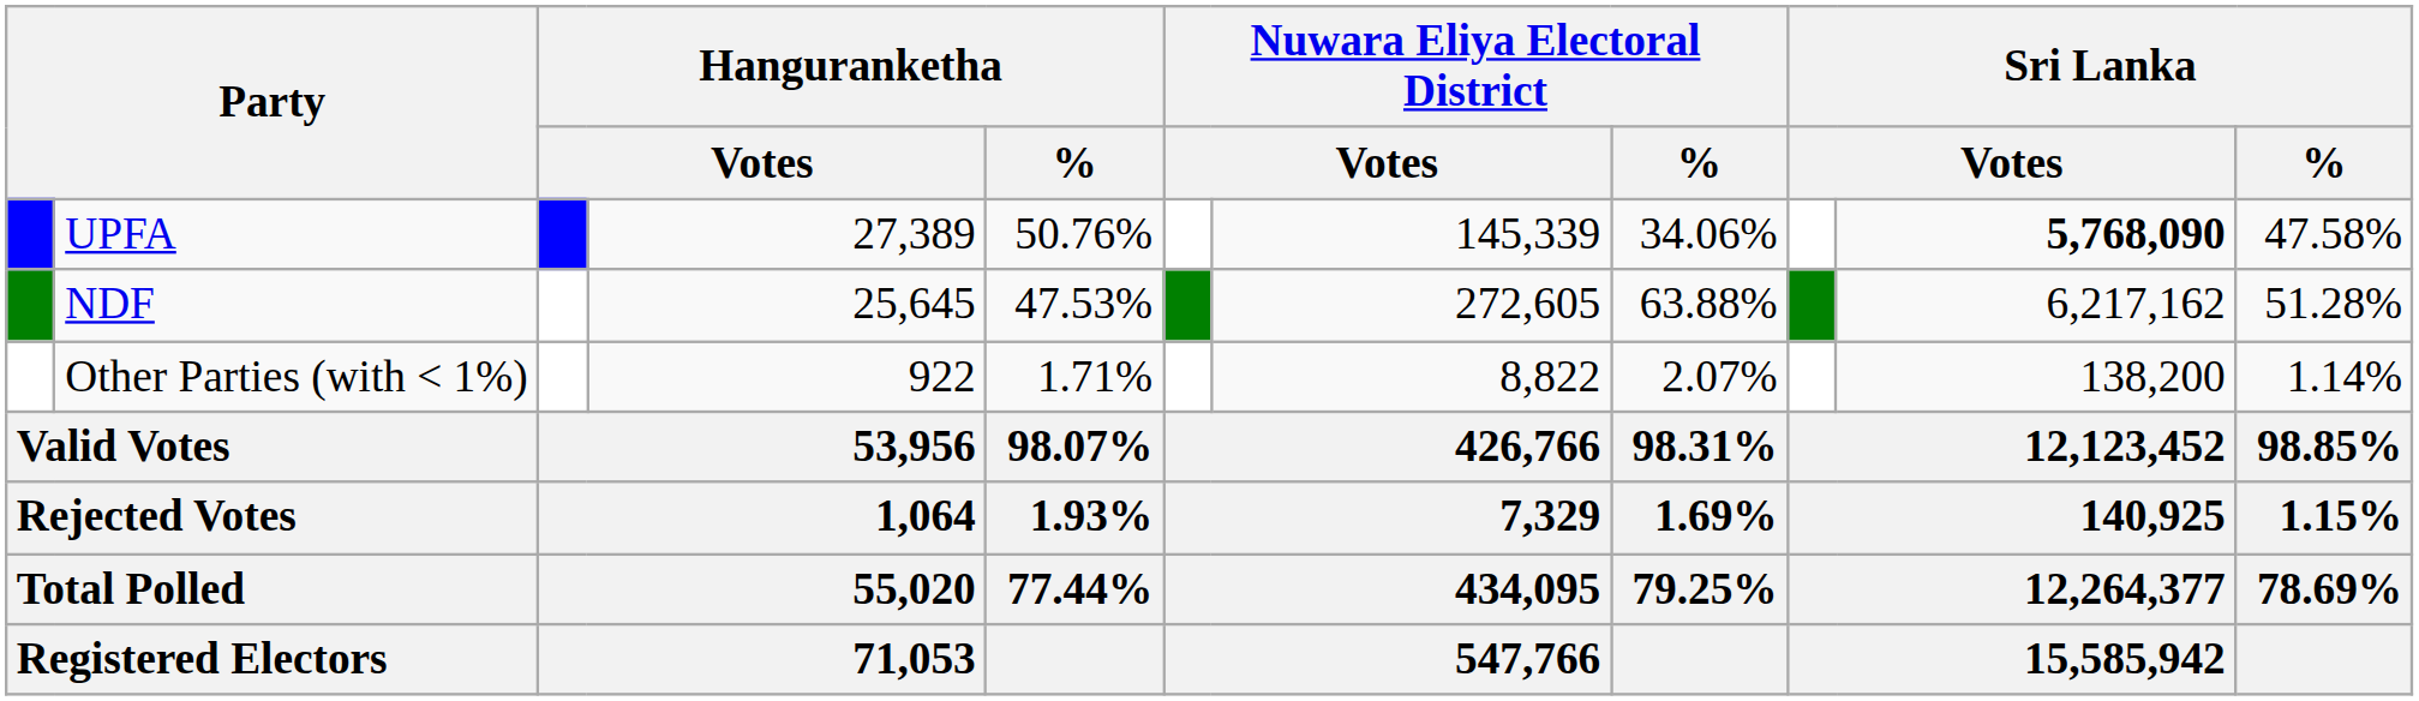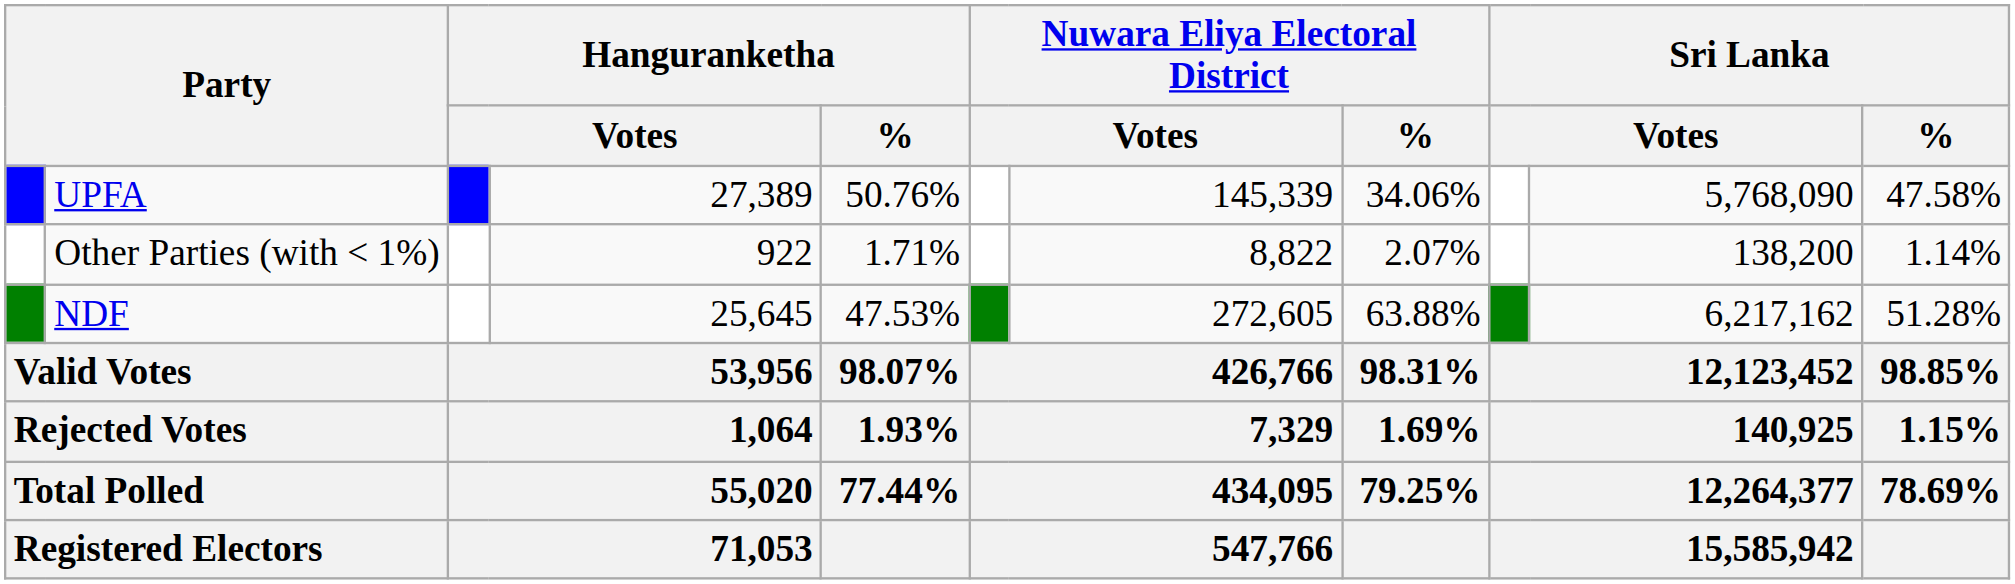 <table class="wikitable">
 <tr>
 <th colspan="2" width="144px"rowspan="2">Party</th>
 <th colspan="3" width="216px">Hanguranketha</th>
 <th colspan="3" width="216px"><a href='#'>Nuwara Eliya Electoral District</a></th>
 <th colspan="3" width="216px">Sri Lanka</th>
 </tr>
 <tr>
 <th colspan="2" width="144px">Votes</th>
 <th>%</th>
 <th colspan="2" width="144px">Votes</th>
 <th>%</th>
 <th colspan="2" width="144px">Votes</th>
 <th>%</th>
 </tr>
 <tr>
 <td style="background-color:blue;" width="10px"></td>
 <td style="text-align:left;"><a href='#'>UPFA</a></td>
 <td style="background-color:blue;" width="10px"></td>
 <td style="text-align:right;">27,389</td>
 <td style="text-align:right;">50.76%</td>
 <td style="background-color:white;" width="10px"></td>
 <td style="text-align:right;">145,339</td>
 <td style="text-align:right;">34.06%</td>
 <td style="background-color:white;" width="10px"></td>
-<td style="text-align:right;"><strong>5,768,090</strong></td>
+<td style="text-align:right;">5,768,090</td>
 <td style="text-align:right;">47.58%</td>
+</tr>
+<tr>
+<td style="background-color:white;" width="10px"></td>
+<td style="text-align:left;">Other Parties (with < 1%)</td>
+<td style="background-color:white;" width="10px"></td>
+<td style="text-align:right;">922</td>
+<td style="text-align:right;">1.71%</td>
+<td style="background-color:white;" width="10px"></td>
+<td style="text-align:right;">8,822</td>
+<td style="text-align:right;">2.07%</td>
+<td style="background-color:white;" width="10px"></td>
+<td style="text-align:right;">138,200</td>
+<td style="text-align:right;">1.14%</td>
 </tr>
 <tr>
 <td style="background-color:green;" width="10px"></td>
 <td style="text-align:left;"><a href='#'>NDF</a></td>
 <td style="background-color:white;" width="10px"></td>
 <td style="text-align:right;">25,645</td>
 <td style="text-align:right;">47.53%</td>
 <td style="background-color:green;" width="10px"></td>
 <td style="text-align:right;">272,605</td>
 <td style="text-align:right;">63.88%</td>
 <td style="background-color:green;" width="10px"></td>
 <td style="text-align:right;">6,217,162</td>
 <td style="text-align:right;">51.28%</td>
-</tr>
-<tr>
-<td style="background-color:white;" width="10px"></td>
-<td style="text-align:left;">Other Parties (with < 1%)</td>
-<td style="background-color:white;" width="10px"></td>
-<td style="text-align:right;">922</td>
-<td style="text-align:right;">1.71%</td>
-<td style="background-color:white;" width="10px"></td>
-<td style="text-align:right;">8,822</td>
-<td style="text-align:right;">2.07%</td>
-<td style="background-color:white;" width="10px"></td>
-<td style="text-align:right;">138,200</td>
-<td style="text-align:right;">1.14%</td>
 </tr>
 <tr>
 <th colspan="2" width="144px"style="text-align:left;">Valid Votes</th>
 <th style="text-align:right;"colspan="2" width="144px">53,956</th>
 <th style="text-align:right;">98.07%</th>
 <th style="text-align:right;"colspan="2" width="144px">426,766</th>
 <th style="text-align:right;">98.31%</th>
 <th style="text-align:right;"colspan="2" width="144px">12,123,452</th>
 <th style="text-align:right;">98.85%</th>
 </tr>
 <tr>
 <th colspan="2" width="144px"style="text-align:left;">Rejected Votes</th>
 <th style="text-align:right;"colspan="2" width="144px">1,064</th>
 <th style="text-align:right;">1.93%</th>
 <th style="text-align:right;"colspan="2" width="144px">7,329</th>
 <th style="text-align:right;">1.69%</th>
 <th style="text-align:right;"colspan="2" width="144px">140,925</th>
 <th style="text-align:right;">1.15%</th>
 </tr>
 <tr>
 <th colspan="2" width="144px"style="text-align:left;">Total Polled</th>
 <th style="text-align:right;"colspan="2" width="144px">55,020</th>
 <th style="text-align:right;">77.44%</th>
 <th style="text-align:right;"colspan="2" width="144px">434,095</th>
 <th style="text-align:right;">79.25%</th>
 <th style="text-align:right;"colspan="2" width="144px">12,264,377</th>
 <th style="text-align:right;">78.69%</th>
 </tr>
 <tr>
 <th colspan="2" width="144px"style="text-align:left;">Registered Electors</th>
 <th style="text-align:right;"colspan="2" width="144px">71,053</th>
 <th></th>
 <th style="text-align:right;"colspan="2" width="144px">547,766</th>
 <th></th>
 <th style="text-align:right;"colspan="2" width="144px">15,585,942</th>
 <th></th>
 </tr>
 </table>
